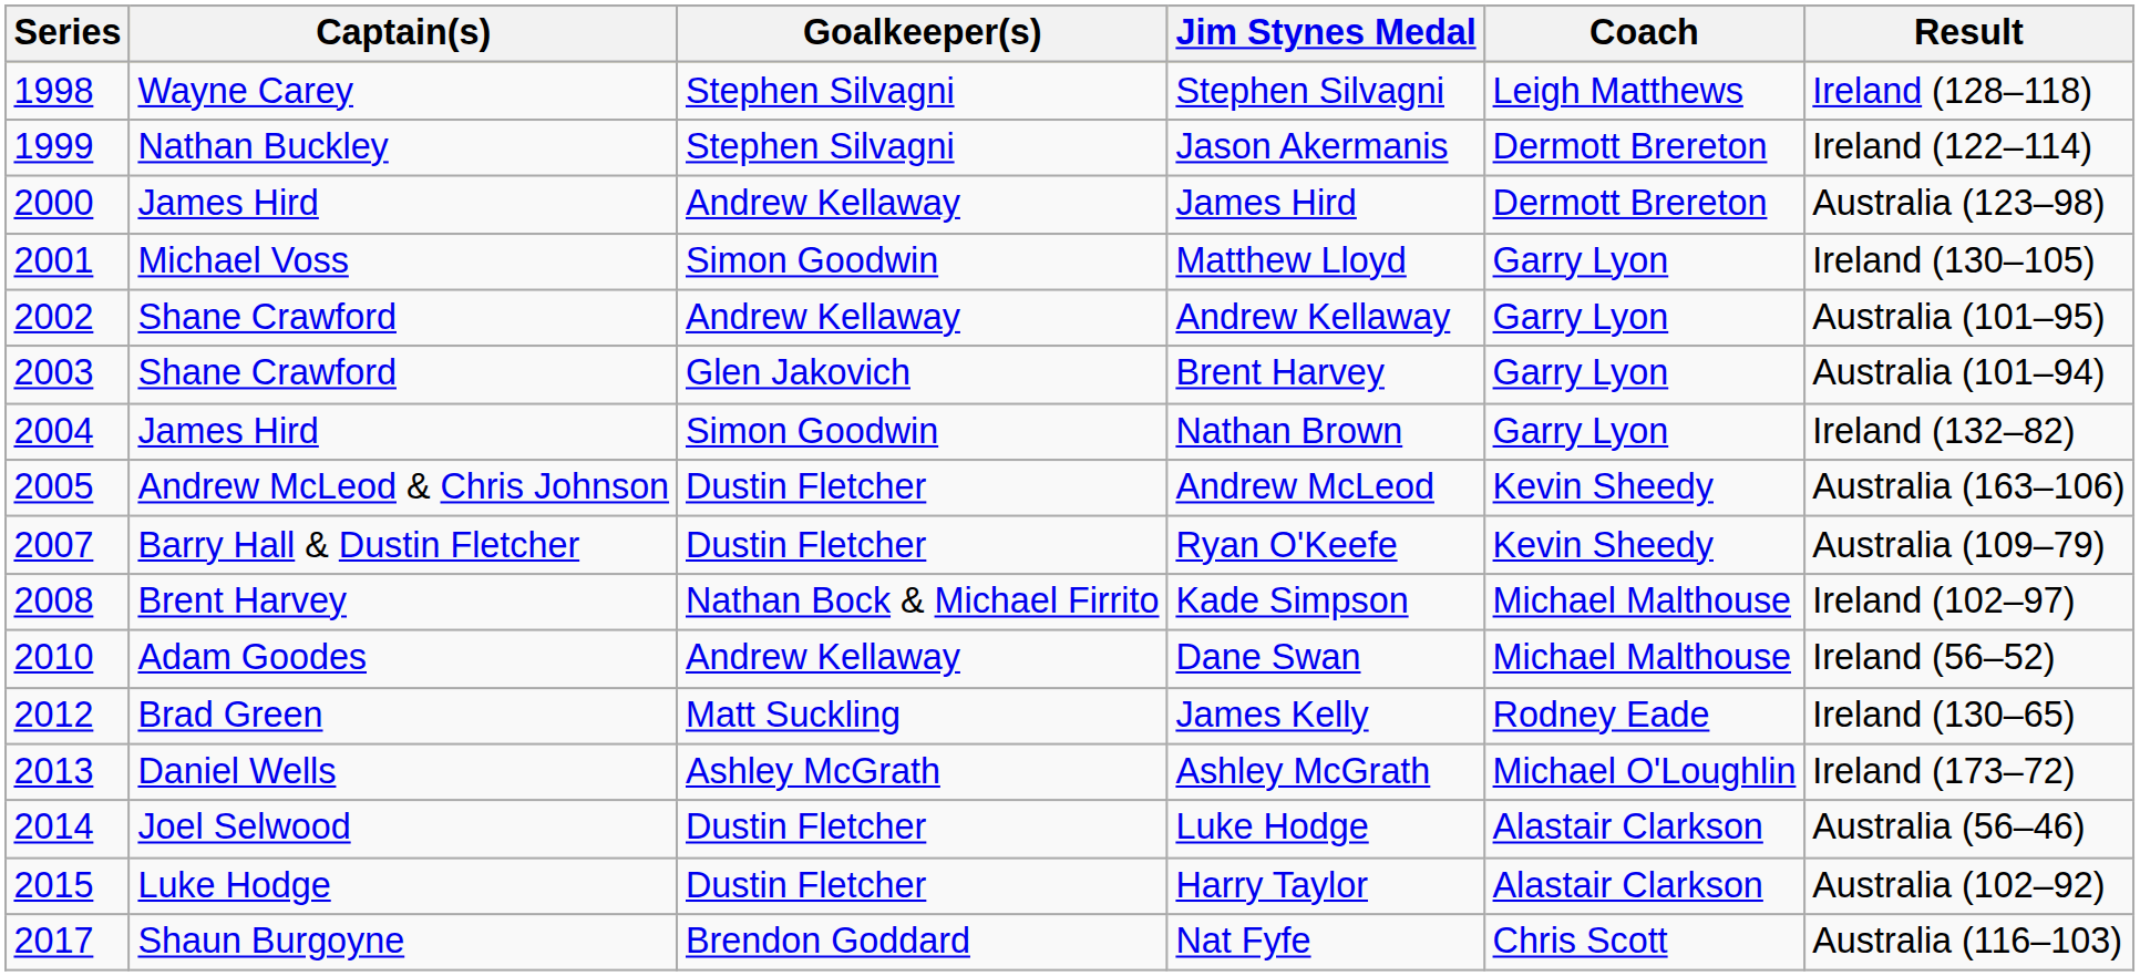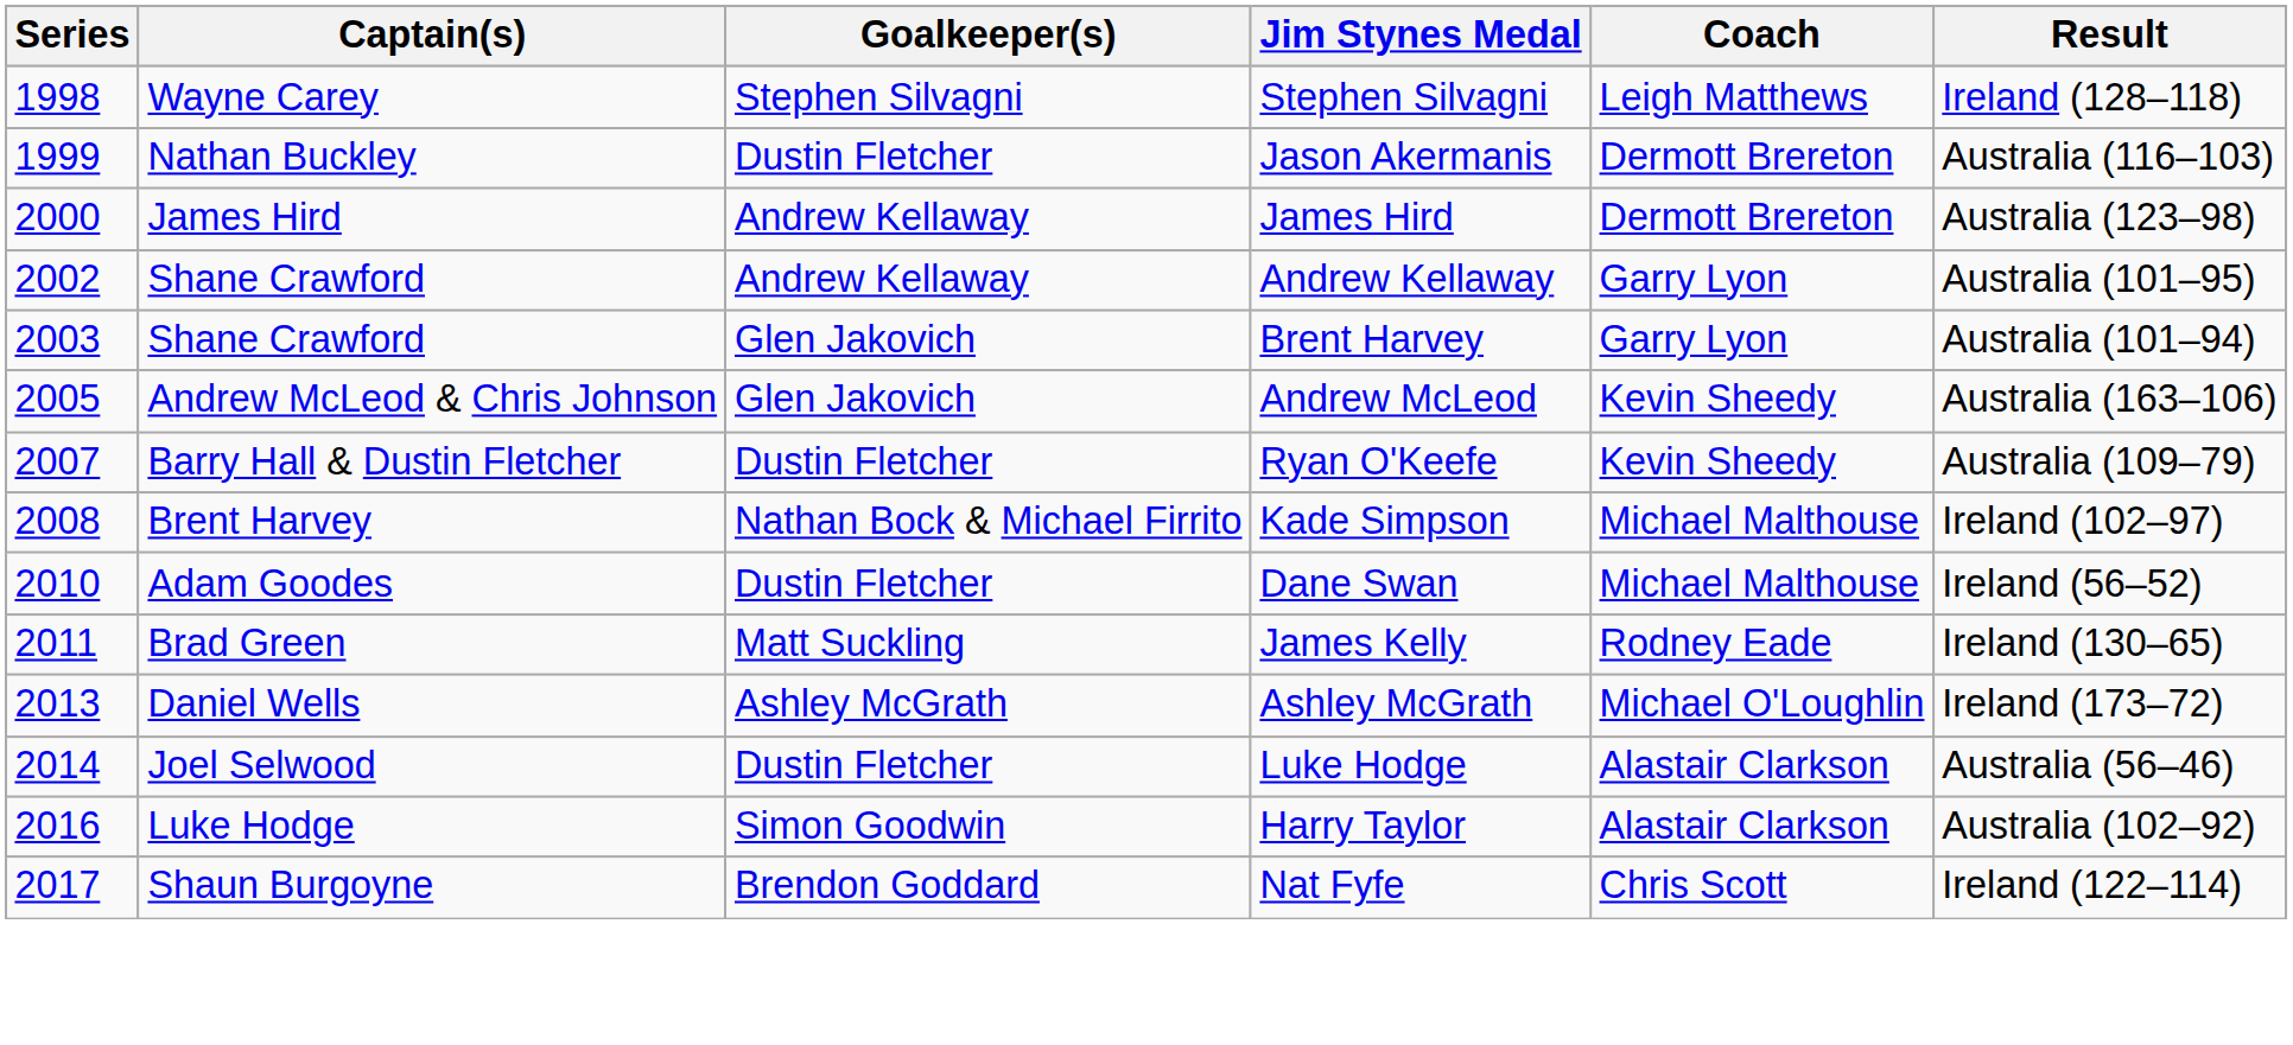 <table class="wikitable">
 <tr style="background:#bdb76b;">
 <th>Series</th>
 <th>Captain(s)</th>
 <th>Goalkeeper(s)</th>
 <th><a href='#'>Jim Stynes Medal</a></th>
 <th>Coach</th>
 <th>Result</th>
 </tr>
 <tr>
 <td><a href='#'>1998</a></td>
 <td><a href='#'>Wayne Carey</a></td>
 <td><a href='#'>Stephen Silvagni</a></td>
 <td><a href='#'>Stephen Silvagni</a></td>
 <td><a href='#'>Leigh Matthews</a></td>
 <td><a href='#'>Ireland</a> (128–118)</td>
 </tr>
 <tr>
 <td><a href='#'>1999</a></td>
 <td><a href='#'>Nathan Buckley</a></td>
-<td><a href='#'>Stephen Silvagni</a></td>
+<td><a href='#'>Dustin Fletcher</a></td>
 <td><a href='#'>Jason Akermanis</a></td>
 <td><a href='#'>Dermott Brereton</a></td>
-<td>Ireland (122–114)</td>
+<td>Australia (116–103)</td>
 </tr>
 <tr>
 <td><a href='#'>2000</a></td>
 <td><a href='#'>James Hird</a></td>
 <td><a href='#'>Andrew Kellaway</a></td>
 <td><a href='#'>James Hird</a></td>
 <td><a href='#'>Dermott Brereton</a></td>
 <td>Australia (123–98)</td>
-</tr>
-<tr>
-<td><a href='#'>2001</a></td>
-<td><a href='#'>Michael Voss</a></td>
-<td><a href='#'>Simon Goodwin</a></td>
-<td><a href='#'>Matthew Lloyd</a></td>
-<td><a href='#'>Garry Lyon</a></td>
-<td>Ireland (130–105)</td>
 </tr>
 <tr>
 <td><a href='#'>2002</a></td>
 <td><a href='#'>Shane Crawford</a></td>
 <td><a href='#'>Andrew Kellaway</a></td>
 <td><a href='#'>Andrew Kellaway</a></td>
 <td><a href='#'>Garry Lyon</a></td>
 <td>Australia (101–95)</td>
 </tr>
 <tr>
 <td><a href='#'>2003</a></td>
 <td><a href='#'>Shane Crawford</a></td>
 <td><a href='#'>Glen Jakovich</a></td>
 <td><a href='#'>Brent Harvey</a></td>
 <td><a href='#'>Garry Lyon</a></td>
 <td>Australia (101–94)</td>
 </tr>
 <tr>
-<td><a href='#'>2004</a></td>
-<td><a href='#'>James Hird</a></td>
-<td><a href='#'>Simon Goodwin</a></td>
-<td><a href='#'>Nathan Brown</a></td>
-<td><a href='#'>Garry Lyon</a></td>
-<td>Ireland (132–82)</td>
-</tr>
-<tr>
 <td><a href='#'>2005</a></td>
 <td><a href='#'>Andrew McLeod</a> & <a href='#'>Chris Johnson</a></td>
-<td><a href='#'>Dustin Fletcher</a></td>
+<td><a href='#'>Glen Jakovich</a></td>
 <td><a href='#'>Andrew McLeod</a></td>
 <td><a href='#'>Kevin Sheedy</a></td>
 <td>Australia (163–106)</td>
 </tr>
 <tr>
 <td><a href='#'>2007</a></td>
 <td><a href='#'>Barry Hall</a> & <a href='#'>Dustin Fletcher</a></td>
 <td><a href='#'>Dustin Fletcher</a></td>
 <td><a href='#'>Ryan O'Keefe</a></td>
 <td><a href='#'>Kevin Sheedy</a></td>
 <td>Australia (109–79)</td>
 </tr>
 <tr>
 <td><a href='#'>2008</a></td>
 <td><a href='#'>Brent Harvey</a></td>
 <td><a href='#'>Nathan Bock</a> & <a href='#'>Michael Firrito</a></td>
 <td><a href='#'>Kade Simpson</a></td>
 <td><a href='#'>Michael Malthouse</a></td>
 <td>Ireland (102–97)</td>
 </tr>
 <tr>
 <td><a href='#'>2010</a></td>
 <td><a href='#'>Adam Goodes</a></td>
-<td><a href='#'>Andrew Kellaway</a></td>
+<td><a href='#'>Dustin Fletcher</a></td>
 <td><a href='#'>Dane Swan</a></td>
 <td><a href='#'>Michael Malthouse</a></td>
 <td>Ireland (56–52)</td>
 </tr>
 <tr>
-<td><a href='#'>2012</a></td>
+<td><a href='#'>2011</a></td>
 <td><a href='#'>Brad Green</a></td>
 <td><a href='#'>Matt Suckling</a></td>
 <td><a href='#'>James Kelly</a></td>
 <td><a href='#'>Rodney Eade</a></td>
 <td>Ireland (130–65)</td>
 </tr>
 <tr>
 <td><a href='#'>2013</a></td>
 <td><a href='#'>Daniel Wells</a></td>
 <td><a href='#'>Ashley McGrath</a></td>
 <td><a href='#'>Ashley McGrath</a></td>
 <td><a href='#'>Michael O'Loughlin</a></td>
 <td>Ireland (173–72)</td>
 </tr>
 <tr>
 <td><a href='#'>2014</a></td>
 <td><a href='#'>Joel Selwood</a></td>
 <td><a href='#'>Dustin Fletcher</a></td>
 <td><a href='#'>Luke Hodge</a></td>
 <td><a href='#'>Alastair Clarkson</a></td>
 <td>Australia (56–46)</td>
 </tr>
 <tr>
-<td><a href='#'>2015</a></td>
+<td><a href='#'>2016</a></td>
 <td><a href='#'>Luke Hodge</a></td>
-<td><a href='#'>Dustin Fletcher</a></td>
+<td><a href='#'>Simon Goodwin</a></td>
 <td><a href='#'>Harry Taylor</a></td>
 <td><a href='#'>Alastair Clarkson</a></td>
 <td>Australia (102–92)</td>
 </tr>
 <tr>
 <td><a href='#'>2017</a></td>
 <td><a href='#'>Shaun Burgoyne</a></td>
 <td><a href='#'>Brendon Goddard</a></td>
 <td><a href='#'>Nat Fyfe</a></td>
 <td><a href='#'>Chris Scott</a></td>
-<td>Australia (116–103)</td>
+<td>Ireland (122–114)</td>
 </tr>
 </table>
